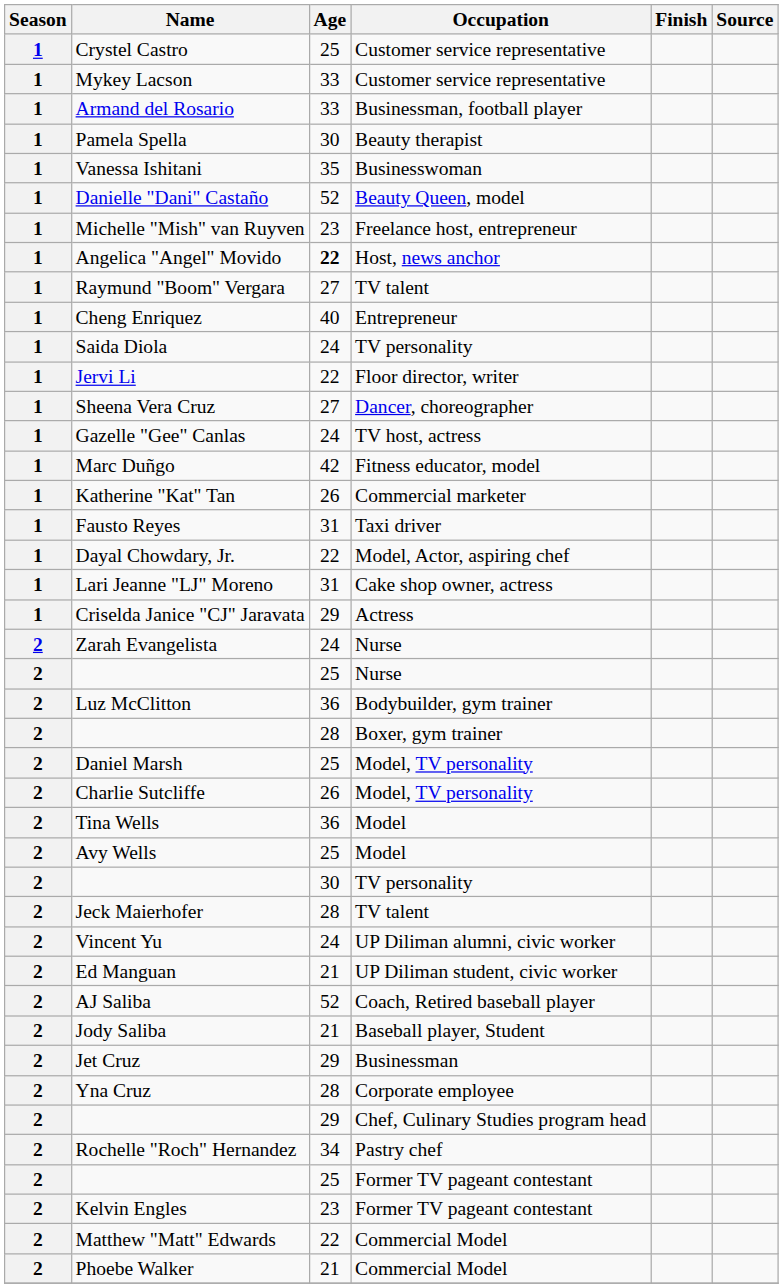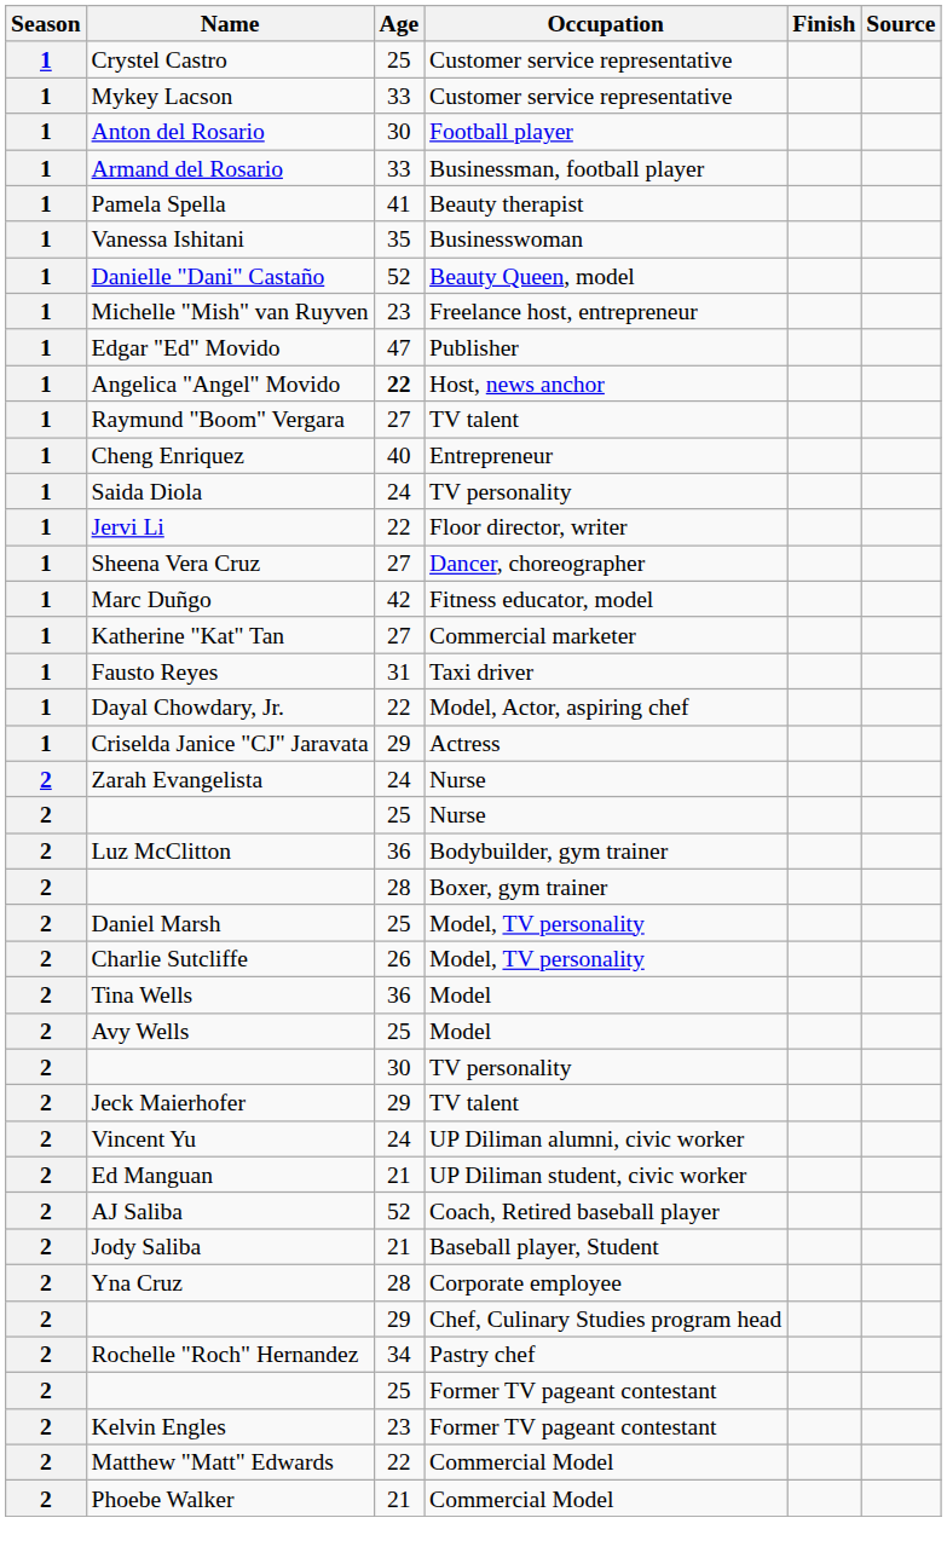 <table class="wikitable sortable" style="text-align:left; line-height:17px; width:auto;">
 <tr>
 <th>Season</th>
 <th>Name</th>
 <th>Age</th>
 <th>Occupation</th>
 <th>Finish</th>
 <th>Source</th>
 </tr>
 <tr>
 <th><a href='#'>1</a></th>
 <td>Crystel Castro</td>
 <td align="center">25</td>
 <td>Customer service representative</td>
 <td align="center"></td>
 <td align="center"></td>
 </tr>
 <tr>
 <th>1</th>
 <td>Mykey Lacson</td>
 <td align="center">33</td>
 <td>Customer service representative</td>
 <td align="center"></td>
 <td align="center"></td>
 </tr>
 <tr>
 <th>1</th>
+<td><a href='#'>Anton del Rosario</a></td>
+<td align="center">30</td>
+<td><a href='#'>Football player</a></td>
+<td align="center"></td>
+<td align="center"></td>
+</tr>
+<tr>
+<th>1</th>
 <td><a href='#'>Armand del Rosario</a></td>
 <td align="center">33</td>
 <td>Businessman, football player</td>
 <td align="center"></td>
 <td align="center"></td>
 </tr>
 <tr>
 <th>1</th>
 <td>Pamela Spella</td>
-<td align="center">30</td>
+<td align="center">41</td>
 <td>Beauty therapist</td>
 <td align="center"></td>
 <td align="center"></td>
 </tr>
 <tr>
 <th>1</th>
 <td>Vanessa Ishitani</td>
 <td align="center">35</td>
 <td>Businesswoman</td>
 <td align="center"></td>
 <td align="center"></td>
 </tr>
 <tr>
 <th>1</th>
 <td><a href='#'>Danielle "Dani" Castaño</a></td>
 <td align="center">52</td>
 <td><a href='#'>Beauty Queen</a>, model</td>
 <td align="center"></td>
 <td align="center"></td>
 </tr>
 <tr>
 <th>1</th>
 <td>Michelle "Mish" van Ruyven</td>
 <td align="center">23</td>
 <td>Freelance host, entrepreneur</td>
+<td align="center"></td>
+<td align="center"></td>
+</tr>
+<tr>
+<th>1</th>
+<td>Edgar "Ed"  Movido</td>
+<td align="center">47</td>
+<td>Publisher</td>
 <td align="center"></td>
 <td align="center"></td>
 </tr>
 <tr>
 <th>1</th>
 <td>Angelica "Angel" Movido</td>
 <td align="center"><strong>22</strong></td>
 <td>Host, <a href='#'>news anchor</a></td>
 <td align="center"></td>
 <td align="center"></td>
 </tr>
 <tr>
 <th>1</th>
 <td>Raymund "Boom" Vergara</td>
 <td align="center">27</td>
 <td>TV talent</td>
 <td align="center"></td>
 <td align="center"></td>
 </tr>
 <tr>
 <th>1</th>
 <td>Cheng Enriquez</td>
 <td align="center">40</td>
 <td>Entrepreneur</td>
 <td align="center"></td>
 <td align="center"></td>
 </tr>
 <tr>
 <th>1</th>
 <td>Saida Diola</td>
 <td align="center">24</td>
 <td>TV personality</td>
 <td align="center"></td>
 <td align="center"></td>
 </tr>
 <tr>
 <th>1</th>
 <td><a href='#'>Jervi Li</a></td>
 <td align="center">22</td>
 <td>Floor director, writer</td>
 <td align="center"></td>
 <td align="center"></td>
 </tr>
 <tr>
 <th>1</th>
 <td>Sheena Vera Cruz</td>
 <td align="center">27</td>
 <td><a href='#'>Dancer</a>, choreographer</td>
 <td align="center"></td>
 <td align="center"></td>
 </tr>
 <tr>
 <th>1</th>
-<td>Gazelle "Gee" Canlas</td>
-<td align="center">24</td>
-<td>TV host, actress</td>
-<td align="center"></td>
-<td align="center"></td>
-</tr>
-<tr>
-<th>1</th>
 <td>Marc Duñgo</td>
 <td align="center">42</td>
 <td>Fitness educator, model</td>
 <td align="center"></td>
 <td align="center"></td>
 </tr>
 <tr>
 <th>1</th>
 <td>Katherine "Kat" Tan</td>
-<td align="center">26</td>
+<td align="center">27</td>
 <td>Commercial marketer</td>
 <td align="center"></td>
 <td align="center"></td>
 </tr>
 <tr>
 <th>1</th>
 <td>Fausto Reyes</td>
 <td align="center">31</td>
 <td>Taxi driver</td>
 <td align="center"></td>
 <td align="center"></td>
 </tr>
 <tr>
 <th>1</th>
 <td>Dayal Chowdary, Jr.</td>
 <td align="center">22</td>
 <td>Model, Actor, aspiring chef</td>
-<td align="center"></td>
-<td align="center"></td>
-</tr>
-<tr>
-<th>1</th>
-<td>Lari Jeanne "LJ" Moreno</td>
-<td align="center">31</td>
-<td>Cake shop owner, actress</td>
 <td align="center"></td>
 <td align="center"></td>
 </tr>
 <tr>
 <th>1</th>
 <td>Criselda Janice "CJ" Jaravata</td>
 <td align="center">29</td>
 <td>Actress</td>
 <td align="center"></td>
 <td align="center"></td>
 </tr>
 <tr>
 <th><a href='#'>2</a></th>
 <td>Zarah Evangelista</td>
 <td align="center">24</td>
 <td>Nurse</td>
 <td align="center"></td>
 <td align="center"></td>
 </tr>
 <tr>
 <th>2</th>
 <td></td>
 <td align="center">25</td>
 <td>Nurse</td>
 <td align="center"></td>
 <td align="center"></td>
 </tr>
 <tr>
 <th>2</th>
 <td>Luz McClitton</td>
 <td align="center">36</td>
 <td>Bodybuilder, gym trainer</td>
 <td align="center"></td>
 <td align="center"></td>
 </tr>
 <tr>
 <th>2</th>
 <td></td>
 <td align="center">28</td>
 <td>Boxer, gym trainer</td>
 <td align="center"></td>
 <td align="center"></td>
 </tr>
 <tr>
 <th>2</th>
 <td>Daniel Marsh</td>
 <td align="center">25</td>
 <td>Model, <a href='#'>TV personality</a></td>
 <td align="center"></td>
 <td align="center"></td>
 </tr>
 <tr>
 <th>2</th>
 <td>Charlie Sutcliffe</td>
 <td align="center">26</td>
 <td>Model, <a href='#'>TV personality</a></td>
 <td align="center"></td>
 <td align="center"></td>
 </tr>
 <tr>
 <th>2</th>
 <td>Tina Wells</td>
 <td align="center">36</td>
 <td>Model</td>
 <td align="center"></td>
 <td align="center"></td>
 </tr>
 <tr>
 <th>2</th>
 <td>Avy Wells</td>
 <td align="center">25</td>
 <td>Model</td>
 <td align="center"></td>
 <td align="center"></td>
 </tr>
 <tr>
 <th>2</th>
 <td></td>
 <td align="center">30</td>
 <td>TV personality</td>
 <td align="center"></td>
 <td align="center"></td>
 </tr>
 <tr>
 <th>2</th>
 <td>Jeck Maierhofer</td>
-<td align="center">28</td>
+<td align="center">29</td>
 <td>TV talent</td>
 <td align="center"></td>
 <td align="center"></td>
 </tr>
 <tr>
 <th>2</th>
 <td>Vincent Yu</td>
 <td align="center">24</td>
 <td>UP Diliman alumni, civic worker</td>
 <td align="center"></td>
 <td align="center"></td>
 </tr>
 <tr>
 <th>2</th>
 <td>Ed Manguan</td>
 <td align="center">21</td>
 <td>UP Diliman student, civic worker</td>
 <td align="center"></td>
 <td align="center"></td>
 </tr>
 <tr>
 <th>2</th>
 <td>AJ Saliba</td>
 <td align="center">52</td>
 <td>Coach, Retired baseball player</td>
 <td align="center"></td>
 <td align="center"></td>
 </tr>
 <tr>
 <th>2</th>
 <td>Jody Saliba</td>
 <td align="center">21</td>
 <td>Baseball player, Student</td>
-<td align="center"></td>
-<td align="center"></td>
-</tr>
-<tr>
-<th>2</th>
-<td>Jet Cruz</td>
-<td align="center">29</td>
-<td>Businessman</td>
 <td align="center"></td>
 <td align="center"></td>
 </tr>
 <tr>
 <th>2</th>
 <td>Yna Cruz</td>
 <td align="center">28</td>
 <td>Corporate employee</td>
 <td align="center"></td>
 <td align="center"></td>
 </tr>
 <tr>
 <th>2</th>
 <td></td>
 <td align="center">29</td>
 <td>Chef, Culinary Studies program head</td>
 <td align="center"></td>
 <td align="center"></td>
 </tr>
 <tr>
 <th>2</th>
 <td>Rochelle "Roch" Hernandez</td>
 <td align="center">34</td>
 <td>Pastry chef</td>
 <td align="center"></td>
 <td align="center"></td>
 </tr>
 <tr>
 <th>2</th>
 <td></td>
 <td align="center">25</td>
 <td>Former TV pageant contestant</td>
 <td align="center"></td>
 <td align="center"></td>
 </tr>
 <tr>
 <th>2</th>
 <td>Kelvin Engles</td>
 <td align="center">23</td>
 <td>Former TV pageant contestant</td>
 <td align="center"></td>
 <td align="center"></td>
 </tr>
 <tr>
 <th>2</th>
 <td>Matthew "Matt" Edwards</td>
 <td align="center">22</td>
 <td>Commercial Model</td>
 <td align="center"></td>
 <td align="center"></td>
 </tr>
 <tr>
 <th>2</th>
 <td>Phoebe Walker</td>
 <td align="center">21</td>
 <td>Commercial Model</td>
 <td align="center"></td>
 <td align="center"></td>
 </tr>
 <tr>
 </tr>
 </table>
